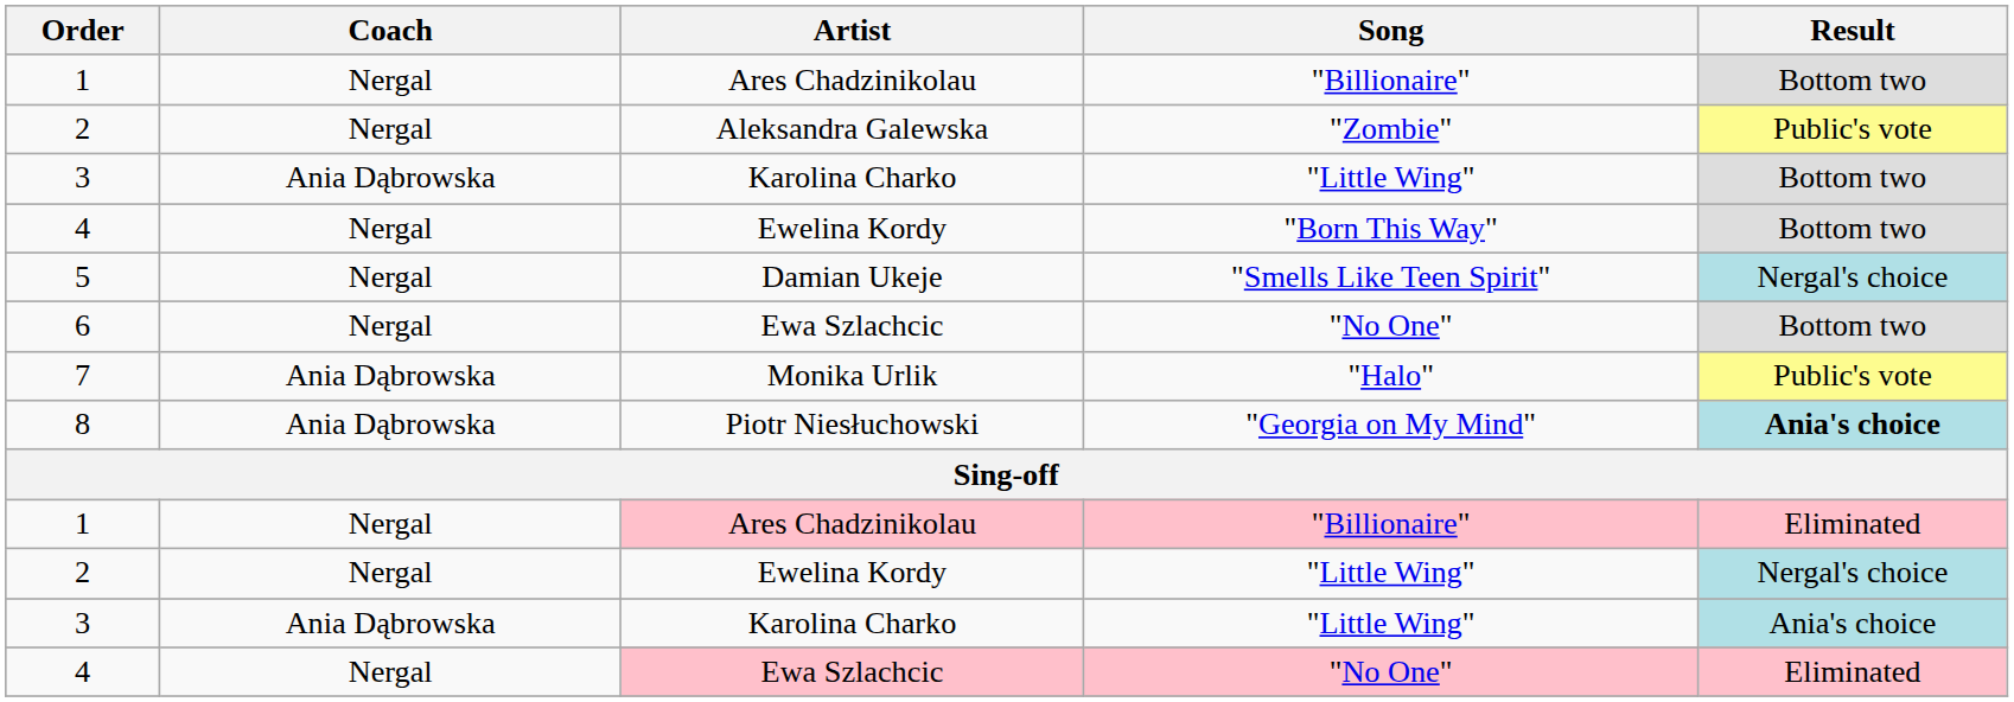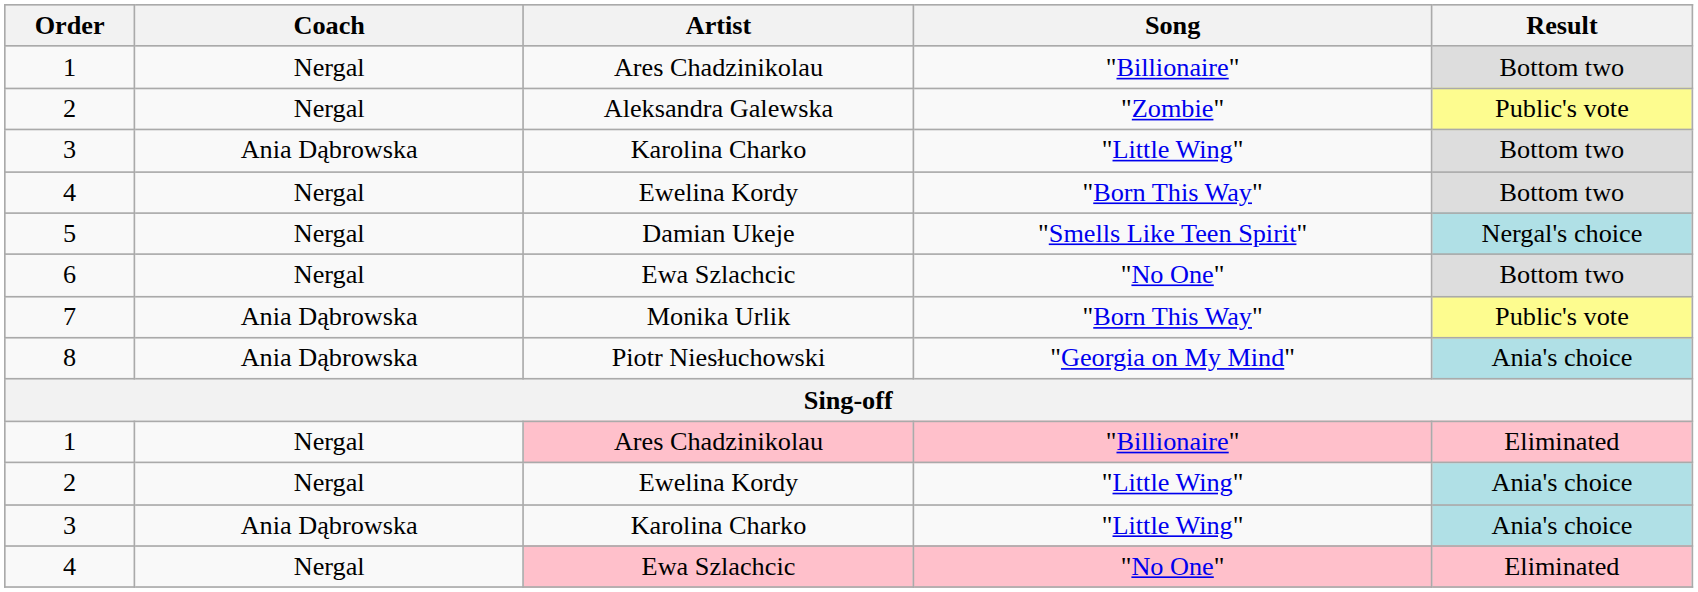 <table class="wikitable" style="text-align:center; width:65%;">
 <tr>
 <th style="width:5%;">Order</th>
 <th style="width:15%;">Coach</th>
 <th style="width:15%;">Artist</th>
 <th style="width:20%;">Song</th>
 <th style="width:10%;">Result</th>
 </tr>
 <tr>
 <td>1</td>
 <td>Nergal</td>
 <td>Ares Chadzinikolau</td>
 <td>"<a href='#'>Billionaire</a>"</td>
 <td style="background:#ddd;">Bottom two</td>
 </tr>
 <tr>
 <td>2</td>
 <td>Nergal</td>
 <td>Aleksandra Galewska</td>
 <td>"<a href='#'>Zombie</a>"</td>
 <td style="background:#fdfc8f;">Public's vote</td>
 </tr>
 <tr>
 <td>3</td>
 <td>Ania Dąbrowska</td>
 <td>Karolina Charko</td>
 <td>"<a href='#'>Little Wing</a>"</td>
 <td style="background:#ddd;">Bottom two</td>
 </tr>
 <tr>
 <td>4</td>
 <td>Nergal</td>
 <td>Ewelina Kordy</td>
 <td>"<a href='#'>Born This Way</a>"</td>
 <td style="background:#ddd;">Bottom two</td>
 </tr>
 <tr>
 <td>5</td>
 <td>Nergal</td>
 <td>Damian Ukeje</td>
 <td>"<a href='#'>Smells Like Teen Spirit</a>"</td>
 <td style="background:#B0E0E6;">Nergal's choice</td>
 </tr>
 <tr>
 <td>6</td>
 <td>Nergal</td>
 <td>Ewa Szlachcic</td>
 <td>"<a href='#'>No One</a>"</td>
 <td style="background:#ddd;">Bottom two</td>
 </tr>
 <tr>
 <td>7</td>
 <td>Ania Dąbrowska</td>
 <td>Monika Urlik</td>
-<td>"<a href='#'>Halo</a>"</td>
+<td>"<a href='#'>Born This Way</a>"</td>
 <td style="background:#fdfc8f;">Public's vote</td>
 </tr>
 <tr>
 <td>8</td>
 <td>Ania Dąbrowska</td>
 <td>Piotr Niesłuchowski</td>
 <td>"<a href='#'>Georgia on My Mind</a>"</td>
-<td style="background:#B0E0E6;"><strong>Ania's choice</strong></td>
+<td style="background:#B0E0E6;">Ania's choice</td>
 </tr>
 <tr>
 <th colspan="5">Sing-off</th>
 </tr>
 <tr>
 <td>1</td>
 <td>Nergal</td>
 <td style="background:pink;">Ares Chadzinikolau</td>
 <td style="background:pink;">"<a href='#'>Billionaire</a>"</td>
 <td style="background:pink;">Eliminated</td>
 </tr>
 <tr>
 <td>2</td>
 <td>Nergal</td>
 <td>Ewelina Kordy</td>
 <td>"<a href='#'>Little Wing</a>"</td>
-<td style="background:#B0E0E6;">Nergal's choice</td>
+<td style="background:#B0E0E6;">Ania's choice</td>
 </tr>
 <tr>
 <td>3</td>
 <td>Ania Dąbrowska</td>
 <td>Karolina Charko</td>
 <td>"<a href='#'>Little Wing</a>"</td>
 <td style="background:#B0E0E6;">Ania's choice</td>
 </tr>
 <tr>
 <td>4</td>
 <td>Nergal</td>
 <td style="background:pink;">Ewa Szlachcic</td>
 <td style="background:pink;">"<a href='#'>No One</a>"</td>
 <td style="background:pink;">Eliminated</td>
 </tr>
 </table>
